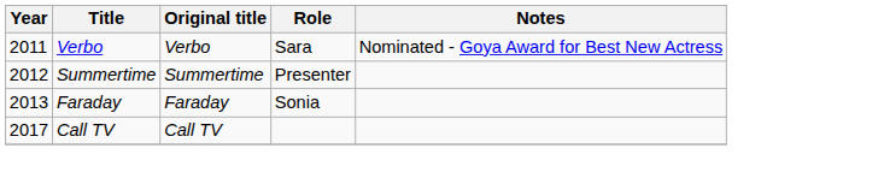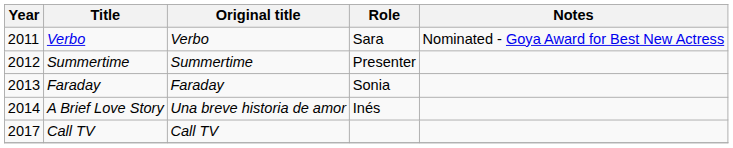 <table class="wikitable sortable">
 <tr>
 <th>Year</th>
 <th>Title</th>
 <th>Original title</th>
 <th>Role</th>
 <th class="unsortable">Notes</th>
 </tr>
 <tr>
 <td>2011</td>
 <td><em><a href='#'>Verbo</a></em></td>
 <td><em>Verbo</em></td>
 <td>Sara</td>
 <td>Nominated - <a href='#'>Goya Award for Best New Actress</a></td>
 </tr>
 <tr>
 <td>2012</td>
 <td><em>Summertime</em></td>
 <td><em>Summertime</em></td>
 <td>Presenter</td>
 <td></td>
 </tr>
 <tr>
 <td>2013</td>
 <td><em>Faraday</em></td>
 <td><em>Faraday</em></td>
 <td>Sonia</td>
 <td></td>
 </tr>
 <tr>
+<td>2014</td>
+<td><em>A Brief Love Story</em></td>
+<td><em>Una breve historia de amor</em></td>
+<td>Inés</td>
+<td></td>
+</tr>
+<tr>
 <td>2017</td>
 <td><em>Call TV</em></td>
 <td><em>Call TV</em></td>
 <td></td>
 <td></td>
 </tr>
 <tr>
 </tr>
 </table>
